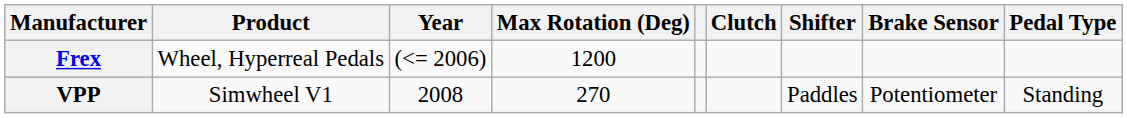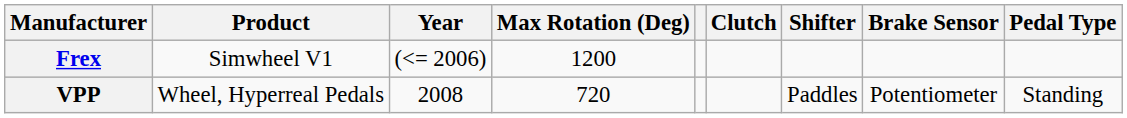 <table class="wikitable sortable" style="text-align:center; width:auto;">
 <tr>
 <th scope="col">Manufacturer</th>
 <th scope="col">Product</th>
 <th scope="col">Year</th>
 <th scope="col">Max Rotation (Deg)</th>
 <th scope="col"></th>
 <th scope="col">Clutch</th>
 <th scope="col">Shifter</th>
 <th scope="col">Brake Sensor</th>
 <th scope="col">Pedal Type</th>
 </tr>
 <tr>
 <th scope="row"><a href='#'>Frex</a></th>
-<td>Wheel, Hyperreal Pedals</td>
+<td>Simwheel  V1</td>
 <td>(<= 2006)</td>
 <td>1200</td>
 <td></td>
 <td></td>
 <td></td>
 <td></td>
 <td></td>
 </tr>
 <tr>
 <th scope="row">VPP</th>
-<td>Simwheel  V1</td>
+<td>Wheel, Hyperreal Pedals</td>
 <td>2008</td>
-<td>270</td>
+<td>720</td>
 <td></td>
 <td></td>
 <td>Paddles</td>
 <td>Potentiometer</td>
 <td>Standing</td>
 </tr>
 </table>
